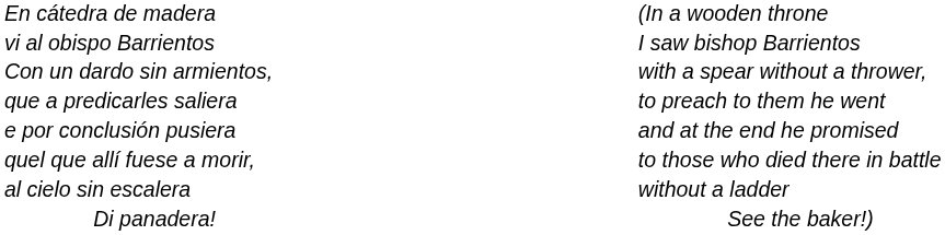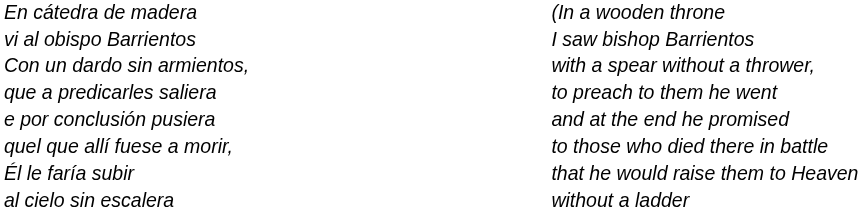 <table align="center" width="80%">
 <tr>
 <td><em>En cátedra de madera</em></td>
 <td><em>(In a wooden throne</em></td>
 </tr>
 <tr>
 <td><em>vi al obispo Barrientos</em></td>
 <td><em>I saw bishop Barrientos</em></td>
 </tr>
 <tr>
 <td><em>Con un dardo sin armientos,</em></td>
 <td><em>with a spear without a thrower,</em></td>
 </tr>
 <tr>
 <td><em>que a predicarles saliera</em></td>
 <td><em>to preach to them he went</em></td>
 </tr>
 <tr>
 <td><em>e por conclusión pusiera</em></td>
 <td><em>and at the end he promised</em></td>
 </tr>
 <tr>
 <td><em>quel que allí fuese a morir,</em></td>
 <td><em>to those who died there in battle</em></td>
 </tr>
 <tr>
+<td><em>Él le faría subir</em></td>
+<td><em>that he would raise them to Heaven</em></td>
+</tr>
+<tr>
 <td><em>al cielo sin escalera</em></td>
 <td><em>without a ladder</em></td>
 </tr>
-<tr>
-<td>               <em>Di panadera!</em></td>
-<td>               <em>See the baker!)</em></td>
-</tr>
 </table>
